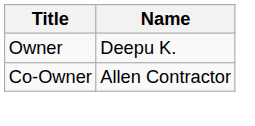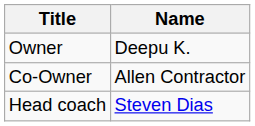 <table class="wikitable">
 <tr>
 <th>Title</th>
 <th>Name</th>
 </tr>
 <tr>
 <td>Owner</td>
 <td>Deepu K.</td>
 </tr>
 <tr>
 <td>Co-Owner</td>
 <td>Allen Contractor</td>
 </tr>
+<tr>
+<td>Head coach</td>
+<td><a href='#'>Steven Dias</a></td>
+</tr>
 </table>
